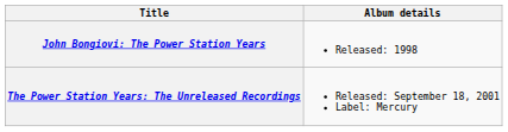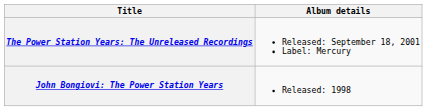 <table class="wikitable plainrowheaders">
 <tr>
 <th>Title</th>
 <th>Album details</th>
 </tr>
 <tr>
+<th scope="row"><em><a href='#'>The Power Station Years: The Unreleased Recordings</a></em></th>
+<td><br><ul><li>Released: September 18, 2001</li><li>Label: Mercury</li></ul></td>
+</tr>
+<tr>
 <th scope="row"><em><a href='#'>John Bongiovi: The Power Station Years</a></em></th>
 <td><br><ul><li>Released: 1998</li></ul></td>
 </tr>
-<tr>
-<th scope="row"><em><a href='#'>The Power Station Years: The Unreleased Recordings</a></em></th>
-<td><br><ul><li>Released: September 18, 2001</li><li>Label: Mercury</li></ul></td>
-</tr>
 </table>
